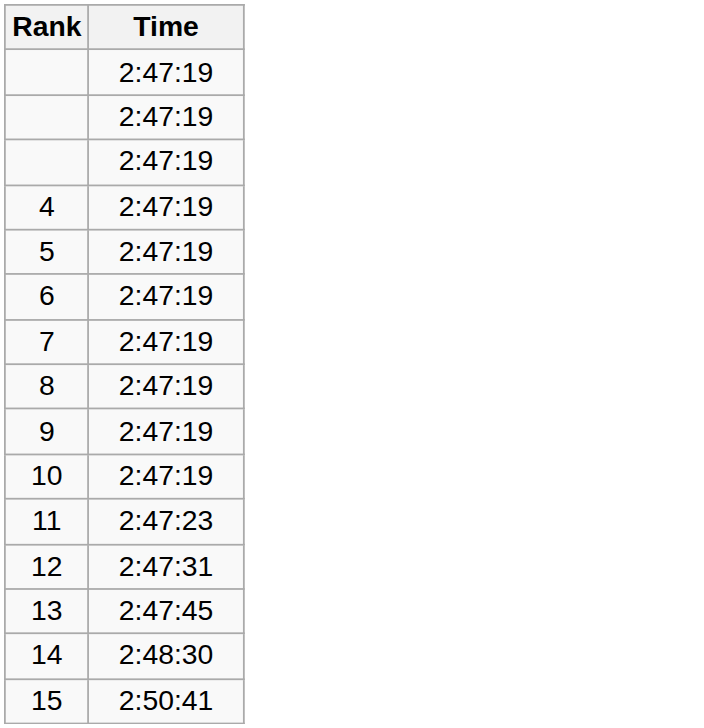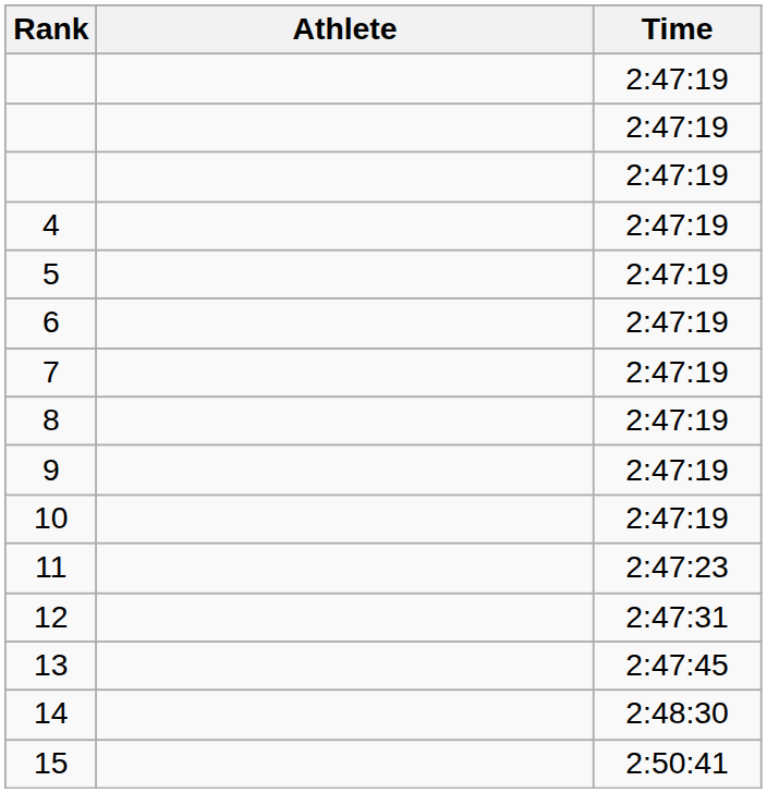 <table class=wikitable style="text-align:center">
 <tr>
 <th width=40>Rank</th>
+<th width=250>Athlete</th>
 <th width=80>Time</th>
 </tr>
 <tr>
 <td></td>
+<td align=left></td>
 <td>2:47:19</td>
 </tr>
 <tr>
 <td></td>
+<td align=left></td>
 <td>2:47:19</td>
 </tr>
 <tr>
 <td></td>
+<td align=left></td>
 <td>2:47:19</td>
 </tr>
 <tr>
 <td>4</td>
+<td align=left></td>
 <td>2:47:19</td>
 </tr>
 <tr>
 <td>5</td>
+<td align=left></td>
 <td>2:47:19</td>
 </tr>
 <tr>
 <td>6</td>
+<td align=left></td>
 <td>2:47:19</td>
 </tr>
 <tr>
 <td>7</td>
+<td align=left></td>
 <td>2:47:19</td>
 </tr>
 <tr>
 <td>8</td>
+<td align=left></td>
 <td>2:47:19</td>
 </tr>
 <tr>
 <td>9</td>
+<td align=left></td>
 <td>2:47:19</td>
 </tr>
 <tr>
 <td>10</td>
+<td align=left></td>
 <td>2:47:19</td>
 </tr>
 <tr>
 <td>11</td>
+<td align=left></td>
 <td>2:47:23</td>
 </tr>
 <tr>
 <td>12</td>
+<td align=left></td>
 <td>2:47:31</td>
 </tr>
 <tr>
 <td>13</td>
+<td align=left></td>
 <td>2:47:45</td>
 </tr>
 <tr>
 <td>14</td>
+<td align=left></td>
 <td>2:48:30</td>
 </tr>
 <tr>
 <td>15</td>
+<td align=left></td>
 <td>2:50:41</td>
 </tr>
 </table>
